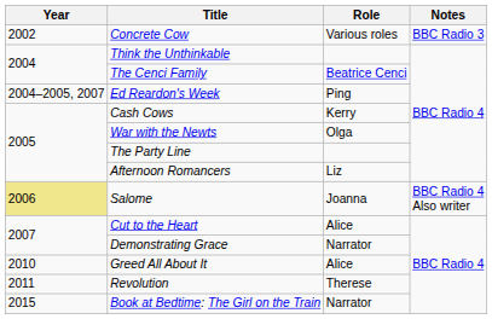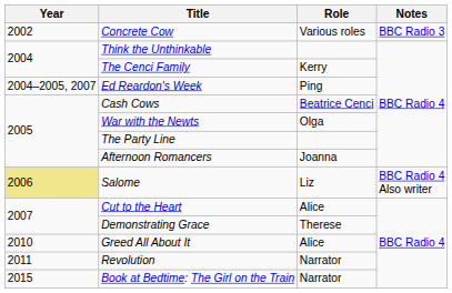 <table class="wikitable sortable">
 <tr>
 <th>Year</th>
 <th>Title</th>
 <th>Role</th>
 <th>Notes</th>
 </tr>
 <tr>
 <td>2002</td>
 <td><em><a href='#'>Concrete Cow</a></em></td>
 <td>Various roles</td>
 <td><a href='#'>BBC Radio 3</a></td>
 </tr>
 <tr>
 <td rowspan="2">2004</td>
 <td><em><a href='#'>Think the Unthinkable</a></em></td>
 <td></td>
 <td rowspan="7"><a href='#'>BBC Radio 4</a></td>
 </tr>
 <tr>
 <td><em><a href='#'>The Cenci Family</a></em></td>
-<td><a href='#'>Beatrice Cenci</a></td>
+<td>Kerry</td>
 </tr>
 <tr>
 <td>2004–2005, 2007</td>
 <td><em><a href='#'>Ed Reardon's Week</a></em></td>
 <td>Ping</td>
 </tr>
 <tr>
 <td rowspan="4">2005</td>
 <td><em>Cash Cows</em></td>
-<td>Kerry</td>
+<td><a href='#'>Beatrice Cenci</a></td>
 </tr>
 <tr>
 <td><em><a href='#'>War with the Newts</a></em></td>
 <td>Olga</td>
 </tr>
 <tr>
 <td><em>The Party Line</em></td>
 <td></td>
 </tr>
 <tr>
 <td><em>Afternoon Romancers</em></td>
-<td>Liz</td>
+<td>Joanna</td>
 </tr>
 <tr>
 <td style="background: khaki;">2006</td>
 <td><em>Salome</em></td>
-<td>Joanna</td>
+<td>Liz</td>
 <td><a href='#'>BBC Radio 4</a> <br> Also writer</td>
 </tr>
 <tr>
 <td rowspan="2">2007</td>
 <td><em><a href='#'>Cut to the Heart</a></em></td>
 <td>Alice</td>
 <td rowspan="5"><a href='#'>BBC Radio 4</a></td>
 </tr>
 <tr>
 <td><em>Demonstrating Grace</em></td>
-<td>Narrator</td>
+<td>Therese</td>
 </tr>
 <tr>
 <td>2010</td>
 <td><em>Greed All About It</em></td>
 <td>Alice</td>
 </tr>
 <tr>
 <td>2011</td>
 <td><em>Revolution</em></td>
-<td>Therese</td>
+<td>Narrator</td>
 </tr>
 <tr>
 <td>2015</td>
 <td><em><a href='#'>Book at Bedtime</a>: <a href='#'>The Girl on the Train</a></em></td>
 <td>Narrator</td>
 </tr>
 </table>
